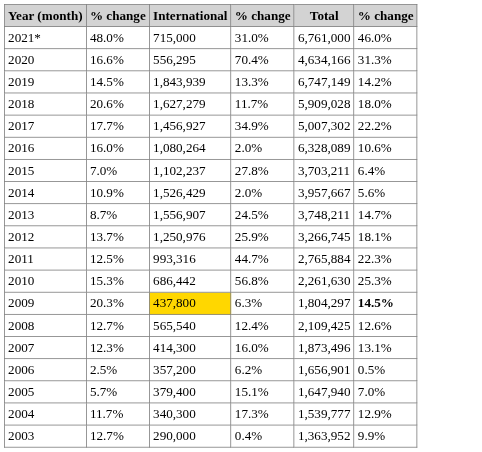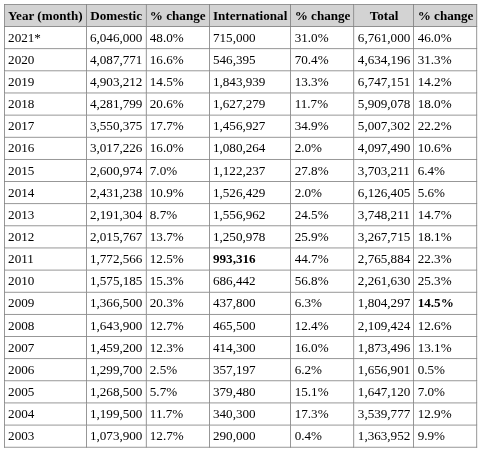 <table class="toccolours" border="1" cellpadding="4" style="border-collapse:collapse">
 <tr style="background:lightgrey;">
 <th>Year (month)</th>
+<th>Domestic</th>
 <th>% change</th>
 <th>International</th>
 <th>% change</th>
 <th>Total</th>
 <th>% change</th>
 </tr>
 <tr>
 <td>2021*</td>
+<td>6,046,000</td>
 <td> 48.0%</td>
 <td>715,000</td>
 <td> 31.0%</td>
 <td>6,761,000</td>
 <td> 46.0%</td>
 </tr>
 <tr>
 <td>2020</td>
+<td>4,087,771</td>
 <td> 16.6%</td>
-<td>556,295</td>
+<td>546,395</td>
 <td> 70.4%</td>
-<td>4,634,166</td>
+<td>4,634,196</td>
 <td> 31.3%</td>
 </tr>
 <tr>
 <td>2019</td>
+<td>4,903,212</td>
 <td> 14.5%</td>
 <td>1,843,939</td>
 <td> 13.3%</td>
-<td>6,747,149</td>
+<td>6,747,151</td>
 <td> 14.2%</td>
 </tr>
 <tr>
 <td>2018</td>
+<td>4,281,799</td>
 <td> 20.6%</td>
 <td>1,627,279</td>
 <td> 11.7%</td>
-<td>5,909,028</td>
+<td>5,909,078</td>
 <td> 18.0%</td>
 </tr>
 <tr>
 <td>2017</td>
+<td>3,550,375</td>
 <td> 17.7%</td>
 <td>1,456,927</td>
 <td> 34.9%</td>
 <td>5,007,302</td>
 <td> 22.2%</td>
 </tr>
 <tr>
 <td>2016</td>
+<td>3,017,226</td>
 <td> 16.0%</td>
 <td>1,080,264</td>
 <td> 2.0%</td>
-<td>6,328,089</td>
+<td>4,097,490</td>
 <td> 10.6%</td>
 </tr>
 <tr>
 <td>2015</td>
+<td>2,600,974</td>
 <td> 7.0%</td>
-<td>1,102,237</td>
+<td>1,122,237</td>
 <td> 27.8%</td>
 <td>3,703,211</td>
 <td> 6.4%</td>
 </tr>
 <tr>
 <td>2014</td>
+<td>2,431,238</td>
 <td> 10.9%</td>
 <td>1,526,429</td>
 <td> 2.0%</td>
-<td>3,957,667</td>
+<td>6,126,405</td>
 <td> 5.6%</td>
 </tr>
 <tr>
 <td>2013</td>
+<td>2,191,304</td>
 <td> 8.7%</td>
-<td>1,556,907</td>
+<td>1,556,962</td>
 <td> 24.5%</td>
 <td>3,748,211</td>
 <td> 14.7%</td>
 </tr>
 <tr>
 <td>2012</td>
+<td>2,015,767</td>
 <td> 13.7%</td>
-<td>1,250,976</td>
+<td>1,250,978</td>
 <td> 25.9%</td>
-<td>3,266,745</td>
+<td>3,267,715</td>
 <td> 18.1%</td>
 </tr>
 <tr>
 <td>2011</td>
+<td>1,772,566</td>
 <td> 12.5%</td>
-<td>993,316</td>
+<td><strong>993,316</strong></td>
 <td> 44.7%</td>
 <td>2,765,884</td>
 <td> 22.3%</td>
 </tr>
 <tr>
 <td>2010</td>
+<td>1,575,185</td>
 <td> 15.3%</td>
 <td>686,442</td>
 <td> 56.8%</td>
 <td>2,261,630</td>
 <td> 25.3%</td>
 </tr>
 <tr>
 <td>2009</td>
+<td>1,366,500</td>
 <td> 20.3%</td>
-<td style="background: gold;">437,800</td>
+<td>437,800</td>
 <td> 6.3%</td>
 <td>1,804,297</td>
 <td><strong> 14.5%</strong></td>
 </tr>
 <tr>
 <td>2008</td>
+<td>1,643,900</td>
 <td> 12.7%</td>
-<td>565,540</td>
+<td>465,500</td>
 <td> 12.4%</td>
-<td>2,109,425</td>
+<td>2,109,424</td>
 <td> 12.6%</td>
 </tr>
 <tr>
 <td>2007</td>
+<td>1,459,200</td>
 <td> 12.3%</td>
 <td>414,300</td>
 <td> 16.0%</td>
 <td>1,873,496</td>
 <td> 13.1%</td>
 </tr>
 <tr>
 <td>2006</td>
+<td>1,299,700</td>
 <td> 2.5%</td>
-<td>357,200</td>
+<td>357,197</td>
 <td> 6.2%</td>
 <td>1,656,901</td>
 <td> 0.5%</td>
 </tr>
 <tr>
 <td>2005</td>
+<td>1,268,500</td>
 <td> 5.7%</td>
-<td>379,400</td>
+<td>379,480</td>
 <td> 15.1%</td>
-<td>1,647,940</td>
+<td>1,647,120</td>
 <td> 7.0%</td>
 </tr>
 <tr>
 <td>2004</td>
+<td>1,199,500</td>
 <td> 11.7%</td>
 <td>340,300</td>
 <td> 17.3%</td>
-<td>1,539,777</td>
+<td>3,539,777</td>
 <td> 12.9%</td>
 </tr>
 <tr>
 <td>2003</td>
+<td>1,073,900</td>
 <td> 12.7%</td>
 <td>290,000</td>
 <td> 0.4%</td>
 <td>1,363,952</td>
 <td> 9.9%</td>
 </tr>
 </table>
